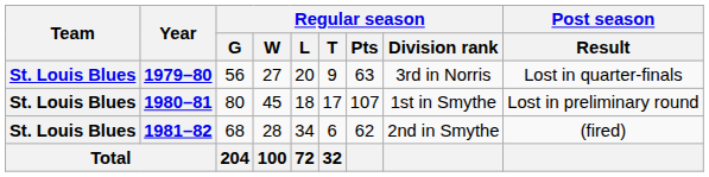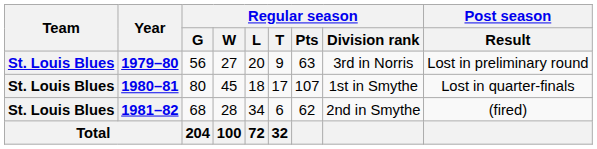 <table class="wikitable" style="font-size: 95%; text-align:center;">
 <tr>
 <th rowspan="2">Team</th>
 <th rowspan="2">Year</th>
 <th colspan="6"><a href='#'>Regular season</a></th>
 <th colspan="1"><a href='#'>Post season</a></th>
 </tr>
 <tr>
 <th>G</th>
 <th>W</th>
 <th>L</th>
 <th>T</th>
 <th>Pts</th>
 <th>Division rank</th>
 <th>Result</th>
 </tr>
 <tr>
 <th><a href='#'>St. Louis Blues</a></th>
 <th><a href='#'>1979–80</a></th>
 <td>56</td>
 <td>27</td>
 <td>20</td>
 <td>9</td>
 <td>63</td>
 <td>3rd in Norris</td>
-<td>Lost in quarter-finals</td>
+<td>Lost in preliminary round</td>
 </tr>
 <tr>
 <th>St. Louis Blues</th>
 <th><a href='#'>1980–81</a></th>
 <td>80</td>
 <td>45</td>
 <td>18</td>
 <td>17</td>
 <td>107</td>
 <td>1st in Smythe</td>
-<td>Lost in preliminary round</td>
+<td>Lost in quarter-finals</td>
 </tr>
 <tr>
 <th>St. Louis Blues</th>
 <th><a href='#'>1981–82</a></th>
 <td>68</td>
 <td>28</td>
 <td>34</td>
 <td>6</td>
 <td>62</td>
 <td>2nd in Smythe</td>
 <td>(fired)</td>
 </tr>
 <tr>
 <th colspan="2">Total</th>
 <th>204</th>
 <th>100</th>
 <th>72</th>
 <th>32</th>
 <th> </th>
 <th> </th>
 <th> </th>
 </tr>
 </table>
